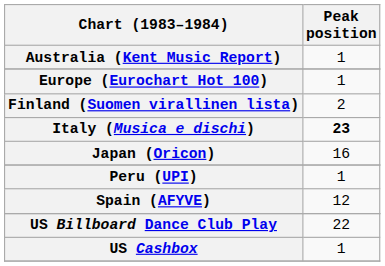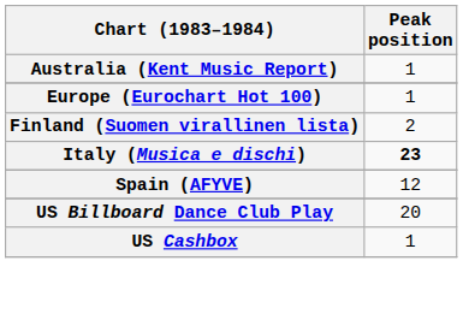 <table class="wikitable sortable plainrowheaders" style="text-align:center">
 <tr>
 <th>Chart (1983–1984)</th>
 <th>Peak<br>position</th>
 </tr>
 <tr>
 <th scope="row">Australia (<a href='#'>Kent Music Report</a>)</th>
 <td>1</td>
 </tr>
 <tr>
 </tr>
 <tr>
 </tr>
 <tr>
 <th scope="row">Europe (<a href='#'>Eurochart Hot 100</a>)</th>
 <td>1</td>
 </tr>
 <tr>
 <th scope="row">Finland (<a href='#'>Suomen virallinen lista</a>)</th>
 <td>2</td>
 </tr>
 <tr>
 <th scope="row">Italy (<em><a href='#'>Musica e dischi</a></em>)</th>
 <td><strong>23</strong></td>
 </tr>
 <tr>
-<th scope="row">Japan (<a href='#'>Oricon</a>)</th>
-<td>16</td>
 </tr>
 <tr>
 </tr>
 <tr>
 </tr>
 <tr>
-</tr>
-<tr>
-</tr>
-<tr>
-<th scope="row">Peru (<a href='#'>UPI</a>)</th>
-<td>1</td>
 </tr>
 <tr>
 <th scope="row">Spain (<a href='#'>AFYVE</a>)</th>
 <td>12</td>
 </tr>
 <tr>
 </tr>
 <tr>
 </tr>
 <tr>
 </tr>
 <tr>
 <th scope="row">US <em>Billboard</em> <a href='#'>Dance Club Play</a></th>
-<td>22</td>
+<td>20</td>
 </tr>
 <tr>
 <th scope="row">US <em><a href='#'>Cashbox</a></em></th>
 <td>1</td>
 </tr>
 <tr>
 </tr>
 </table>
